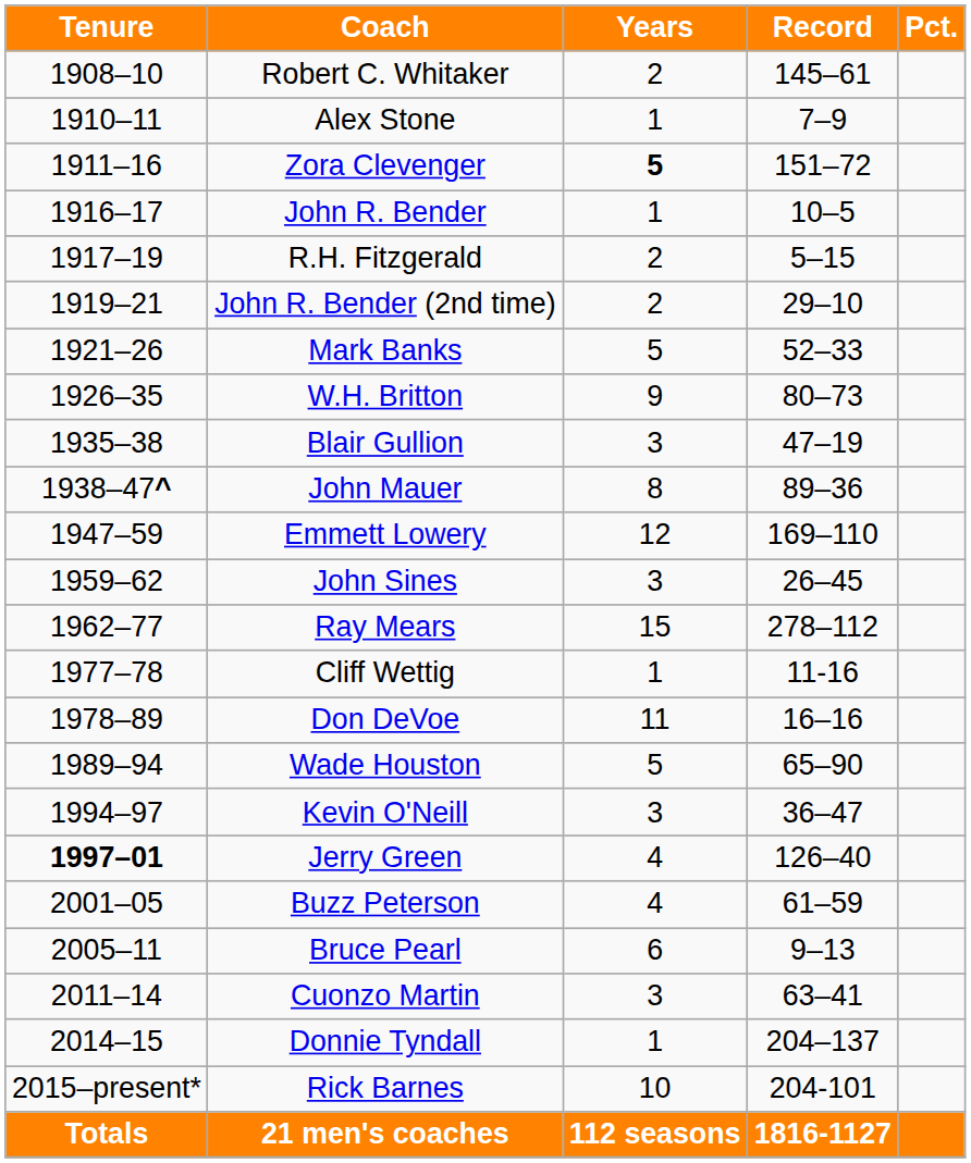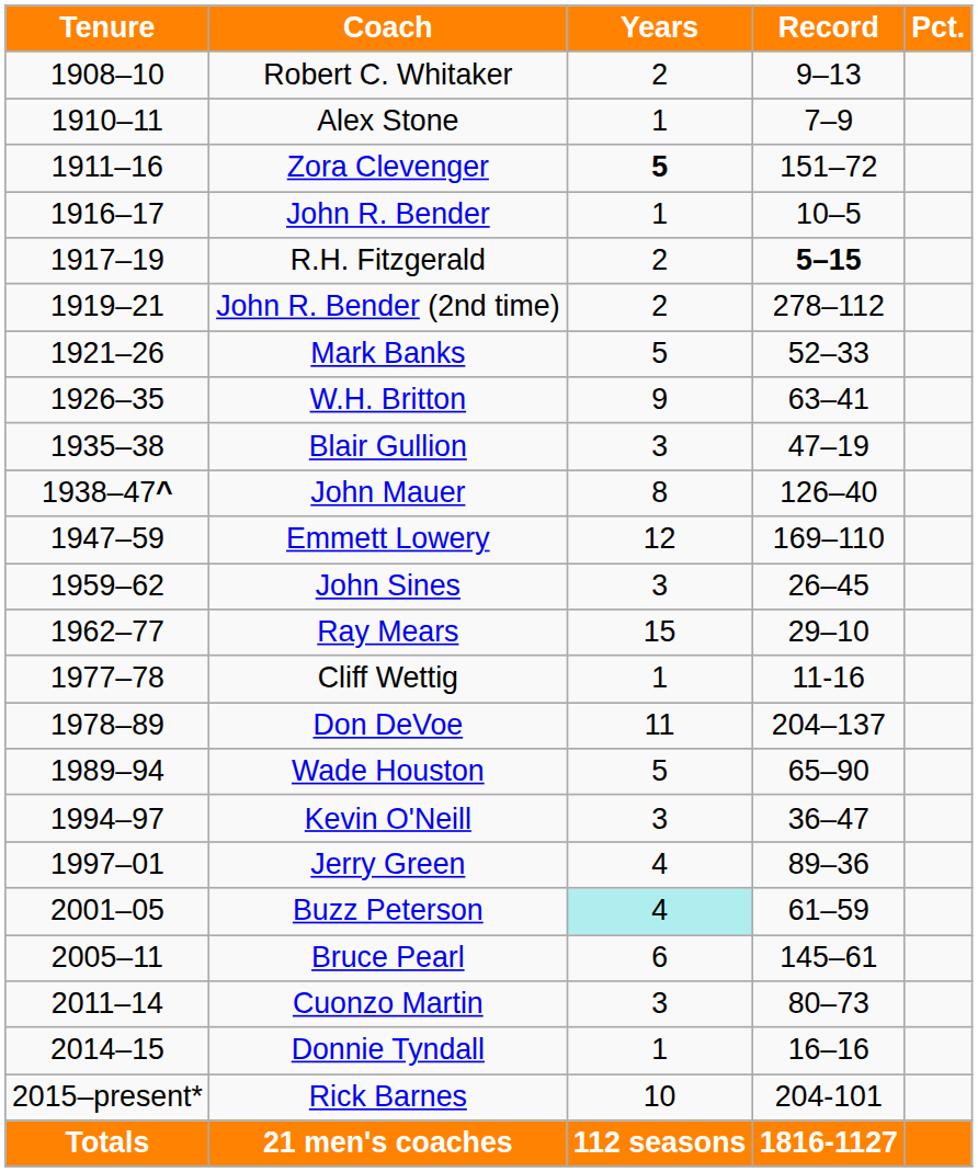 <table class="wikitable sortable" style="text-align:center">
 <tr align="center">
 <th style="background-color:#FF8200;color:#FFFFFF"><strong>Tenure</strong></th>
 <th style="background-color:#FF8200;color:#FFFFFF"><strong>Coach</strong></th>
 <th style="background-color:#FF8200;color:#FFFFFF"><strong>Years</strong></th>
 <th style="background-color:#FF8200;color:#FFFFFF"><strong>Record</strong></th>
 <th style="background-color:#FF8200;color:#FFFFFF"><strong>Pct.</strong></th>
 </tr>
 <tr align="center" bgcolor="">
 <td>1908–10</td>
 <td>Robert C. Whitaker</td>
 <td>2</td>
-<td>145–61</td>
+<td>9–13</td>
 <td></td>
 </tr>
 <tr>
 <td>1910–11</td>
 <td>Alex Stone</td>
 <td>1</td>
 <td>7–9</td>
 <td></td>
 </tr>
 <tr>
 <td>1911–16</td>
 <td><a href='#'>Zora Clevenger</a></td>
 <td><strong>5</strong></td>
 <td>151–72</td>
 <td></td>
 </tr>
 <tr>
 <td>1916–17</td>
 <td><a href='#'>John R. Bender</a></td>
 <td>1</td>
 <td>10–5</td>
 <td></td>
 </tr>
 <tr>
 <td>1917–19</td>
 <td>R.H. Fitzgerald</td>
 <td>2</td>
-<td>5–15</td>
+<td><strong>5–15</strong></td>
 <td></td>
 </tr>
 <tr>
 <td>1919–21</td>
 <td><a href='#'>John R. Bender</a> (2nd time)</td>
 <td>2</td>
-<td>29–10</td>
+<td>278–112</td>
 <td></td>
 </tr>
 <tr>
 <td>1921–26</td>
 <td><a href='#'>Mark Banks</a></td>
 <td>5</td>
 <td>52–33</td>
 <td></td>
 </tr>
 <tr>
 <td>1926–35</td>
 <td><a href='#'>W.H. Britton</a></td>
 <td>9</td>
-<td>80–73</td>
+<td>63–41</td>
 <td></td>
 </tr>
 <tr>
 <td>1935–38</td>
 <td><a href='#'>Blair Gullion</a></td>
 <td>3</td>
 <td>47–19</td>
 <td></td>
 </tr>
 <tr>
 <td>1938–47<strong>^</strong></td>
 <td><a href='#'>John Mauer</a></td>
 <td>8</td>
-<td>89–36</td>
+<td>126–40</td>
 <td></td>
 </tr>
 <tr>
 <td>1947–59</td>
 <td><a href='#'>Emmett Lowery</a></td>
 <td>12</td>
 <td>169–110</td>
 <td></td>
 </tr>
 <tr>
 <td>1959–62</td>
 <td><a href='#'>John Sines</a></td>
 <td>3</td>
 <td>26–45</td>
 <td></td>
 </tr>
 <tr>
 <td>1962–77</td>
 <td><a href='#'>Ray Mears</a></td>
 <td>15</td>
-<td>278–112</td>
+<td>29–10</td>
 <td></td>
 </tr>
 <tr>
 <td>1977–78</td>
 <td>Cliff Wettig</td>
 <td>1</td>
 <td>11-16</td>
 <td></td>
 </tr>
 <tr>
 <td>1978–89</td>
 <td><a href='#'>Don DeVoe</a></td>
 <td>11</td>
-<td>16–16</td>
+<td>204–137</td>
 <td></td>
 </tr>
 <tr>
 <td>1989–94</td>
 <td><a href='#'>Wade Houston</a></td>
 <td>5</td>
 <td>65–90</td>
 <td></td>
 </tr>
 <tr>
 <td>1994–97</td>
 <td><a href='#'>Kevin O'Neill</a></td>
 <td>3</td>
 <td>36–47</td>
 <td></td>
 </tr>
 <tr>
-<td><strong>1997–01</strong></td>
+<td>1997–01</td>
 <td><a href='#'>Jerry Green</a></td>
 <td>4</td>
-<td>126–40</td>
+<td>89–36</td>
 <td></td>
 </tr>
 <tr>
 <td>2001–05</td>
 <td><a href='#'>Buzz Peterson</a></td>
-<td>4</td>
+<td style="background: paleturquoise;">4</td>
 <td>61–59</td>
 <td></td>
 </tr>
 <tr>
 <td>2005–11</td>
 <td><a href='#'>Bruce Pearl</a></td>
 <td>6</td>
-<td>9–13</td>
+<td>145–61</td>
 <td></td>
 </tr>
 <tr>
 <td>2011–14</td>
 <td><a href='#'>Cuonzo Martin</a></td>
 <td>3</td>
-<td>63–41</td>
+<td>80–73</td>
 <td></td>
 </tr>
 <tr>
 <td>2014–15</td>
 <td><a href='#'>Donnie Tyndall</a></td>
 <td>1</td>
-<td>204–137</td>
+<td>16–16</td>
 <td></td>
 </tr>
 <tr>
 <td>2015–present*</td>
 <td><a href='#'>Rick Barnes</a></td>
 <td>10</td>
 <td>204-101</td>
 <td></td>
 </tr>
 <tr align="center"  style="font-weight:bold;background:#FF8200;color:#FFFFFF;">
 <td>Totals</td>
 <td>21 men's coaches</td>
 <td>112 seasons</td>
 <td>1816-1127</td>
 <td></td>
 </tr>
 <tr>
 </tr>
 </table>
